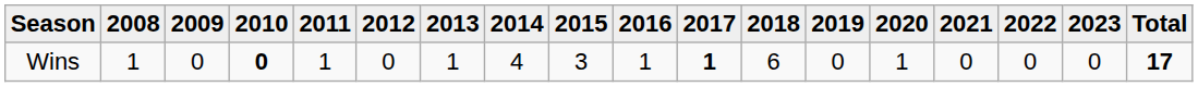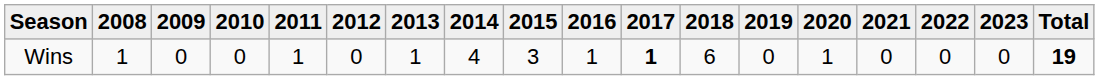 <table class="wikitable sortable">
 <tr style=background:#efefef;font-weight:bold>
 <td>Season</td>
 <td>2008</td>
 <td>2009</td>
 <td>2010</td>
 <td>2011</td>
 <td>2012</td>
 <td>2013</td>
 <td>2014</td>
 <td>2015</td>
 <td>2016</td>
 <td>2017</td>
 <td>2018</td>
 <td>2019</td>
 <td>2020</td>
 <td>2021</td>
 <td>2022</td>
 <td>2023</td>
 <td><strong>Total</strong></td>
 </tr>
 <tr align=center>
 <td>Wins</td>
 <td>1</td>
 <td>0</td>
-<td><strong>0</strong></td>
+<td>0</td>
 <td>1</td>
 <td>0</td>
 <td>1</td>
 <td>4</td>
 <td>3</td>
 <td>1</td>
 <td><strong>1</strong></td>
 <td>6</td>
 <td>0</td>
 <td>1</td>
 <td>0</td>
 <td>0</td>
 <td>0</td>
-<td><strong>17</strong></td>
+<td><strong>19</strong></td>
 </tr>
 </table>
